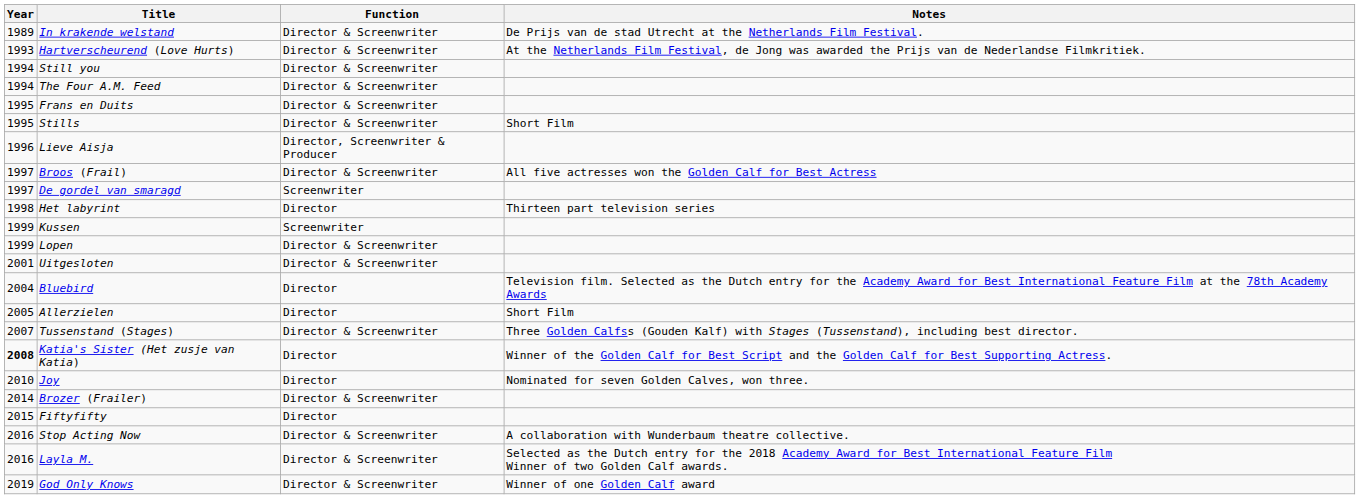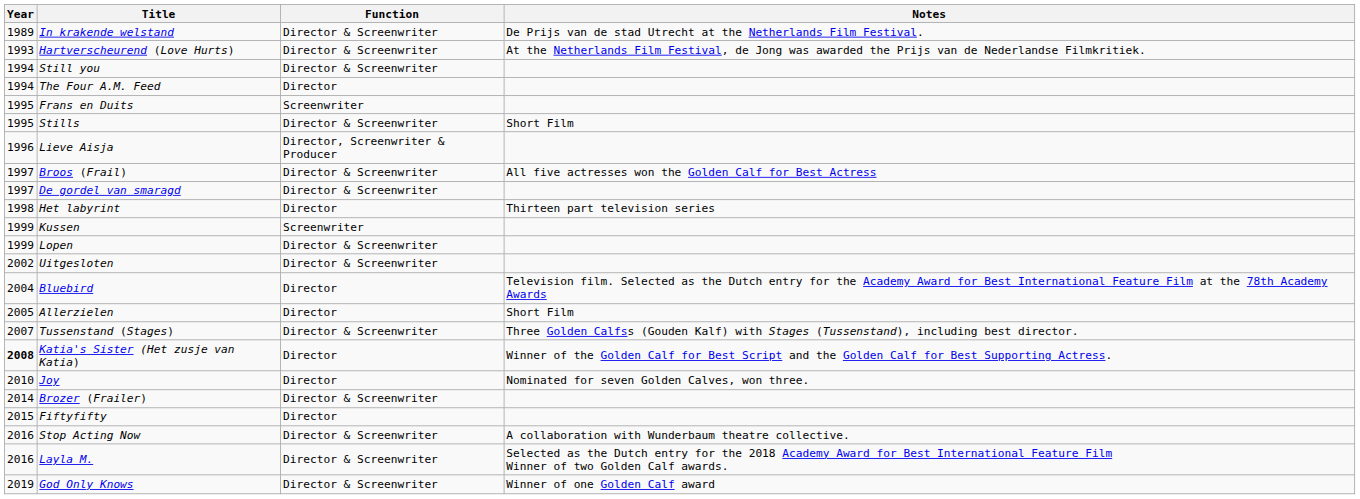 <table class="wikitable">
 <tr>
 <th>Year</th>
 <th>Title</th>
 <th>Function</th>
 <th>Notes</th>
 </tr>
 <tr>
 <td>1989</td>
 <td><em><a href='#'>In krakende welstand</a></em></td>
 <td>Director & Screenwriter</td>
 <td>De Prijs van de stad Utrecht at the <a href='#'>Netherlands Film Festival</a>.</td>
 </tr>
 <tr>
 <td>1993</td>
 <td><em><a href='#'>Hartverscheurend</a></em> (<em>Love Hurts</em>)</td>
 <td>Director & Screenwriter</td>
 <td>At the <a href='#'>Netherlands Film Festival</a>, de Jong was awarded the Prijs van de Nederlandse Filmkritiek.</td>
 </tr>
 <tr>
 <td>1994</td>
 <td><em>Still you</em></td>
 <td>Director & Screenwriter</td>
 <td></td>
 </tr>
 <tr>
 <td>1994</td>
 <td><em>The Four A.M. Feed</em></td>
-<td>Director & Screenwriter</td>
+<td>Director</td>
 <td></td>
 </tr>
 <tr>
 <td>1995</td>
 <td><em>Frans en Duits</em></td>
-<td>Director & Screenwriter</td>
+<td>Screenwriter</td>
 <td></td>
 </tr>
 <tr>
 <td>1995</td>
 <td><em>Stills</em></td>
 <td>Director & Screenwriter</td>
 <td>Short Film</td>
 </tr>
 <tr>
 <td>1996</td>
 <td><em>Lieve Aisja</em></td>
 <td>Director, Screenwriter & Producer</td>
 <td></td>
 </tr>
 <tr>
 <td>1997</td>
 <td><em><a href='#'>Broos</a></em> (<em>Frail</em>)</td>
 <td>Director & Screenwriter</td>
 <td>All five actresses won the <a href='#'>Golden Calf for Best Actress</a></td>
 </tr>
 <tr>
 <td>1997</td>
 <td><em><a href='#'>De gordel van smaragd</a></em></td>
-<td>Screenwriter</td>
+<td>Director & Screenwriter</td>
 <td></td>
 </tr>
 <tr>
 <td>1998</td>
 <td><em>Het labyrint</em></td>
 <td>Director</td>
 <td>Thirteen part television series</td>
 </tr>
 <tr>
 <td>1999</td>
 <td><em>Kussen</em></td>
 <td>Screenwriter</td>
 <td></td>
 </tr>
 <tr>
 <td>1999</td>
 <td><em>Lopen</em></td>
 <td>Director & Screenwriter</td>
 <td></td>
 </tr>
 <tr>
-<td>2001</td>
+<td>2002</td>
 <td><em>Uitgesloten</em></td>
 <td>Director & Screenwriter</td>
 <td></td>
 </tr>
 <tr>
 <td>2004</td>
 <td><em><a href='#'>Bluebird</a></em></td>
 <td>Director</td>
 <td>Television film. Selected as the Dutch entry for the <a href='#'>Academy Award for Best International Feature Film</a> at the <a href='#'>78th Academy Awards</a></td>
 </tr>
 <tr>
 <td>2005</td>
 <td><em>Allerzielen</em></td>
 <td>Director</td>
 <td>Short Film</td>
 </tr>
 <tr>
 <td>2007</td>
 <td><em>Tussenstand</em> (<em>Stages</em>)</td>
 <td>Director & Screenwriter</td>
 <td>Three <a href='#'>Golden Calfs</a>s (Gouden Kalf) with <em>Stages</em> (<em>Tussenstand</em>), including best director.</td>
 </tr>
 <tr>
 <td><strong>2008</strong></td>
 <td><em><a href='#'>Katia's Sister</a></em> <em>(Het zusje van Katia</em>)</td>
 <td>Director</td>
 <td>Winner of the <a href='#'>Golden Calf for Best Script</a> and the <a href='#'>Golden Calf for Best Supporting Actress</a>.</td>
 </tr>
 <tr>
 <td>2010</td>
 <td><em><a href='#'>Joy</a></em></td>
 <td>Director</td>
 <td>Nominated for seven Golden Calves, won three.</td>
 </tr>
 <tr>
 <td>2014</td>
 <td><em><a href='#'>Brozer</a></em> (<em>Frailer</em>)</td>
 <td>Director & Screenwriter</td>
 <td></td>
 </tr>
 <tr>
 <td>2015</td>
 <td><em>Fiftyfifty</em></td>
 <td>Director</td>
 <td></td>
 </tr>
 <tr>
 <td>2016</td>
 <td><em>Stop Acting Now</em></td>
 <td>Director & Screenwriter</td>
 <td>A collaboration with Wunderbaum theatre collective.</td>
 </tr>
 <tr>
 <td>2016</td>
 <td><em><a href='#'>Layla M.</a></em></td>
 <td>Director & Screenwriter</td>
 <td>Selected as the Dutch entry for the 2018 <a href='#'>Academy Award for Best International Feature Film</a> <br>Winner of two Golden Calf awards.</td>
 </tr>
 <tr>
 <td>2019</td>
 <td><em><a href='#'>God Only Knows</a></em></td>
 <td>Director & Screenwriter</td>
 <td>Winner of one <a href='#'>Golden Calf</a> award</td>
 </tr>
 </table>
